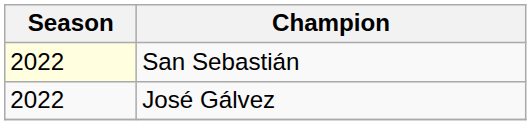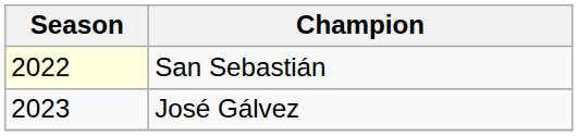 <table class="wikitable sortable">
 <tr>
 <th width=80px>Season</th>
 <th width=250px>Champion</th>
 </tr>
 <tr>
 <td style="background: lightyellow;">2022</td>
 <td>San Sebastián</td>
 </tr>
 <tr>
-<td>2022</td>
+<td>2023</td>
 <td>José Gálvez</td>
 </tr>
 <tr>
 </tr>
 </table>
